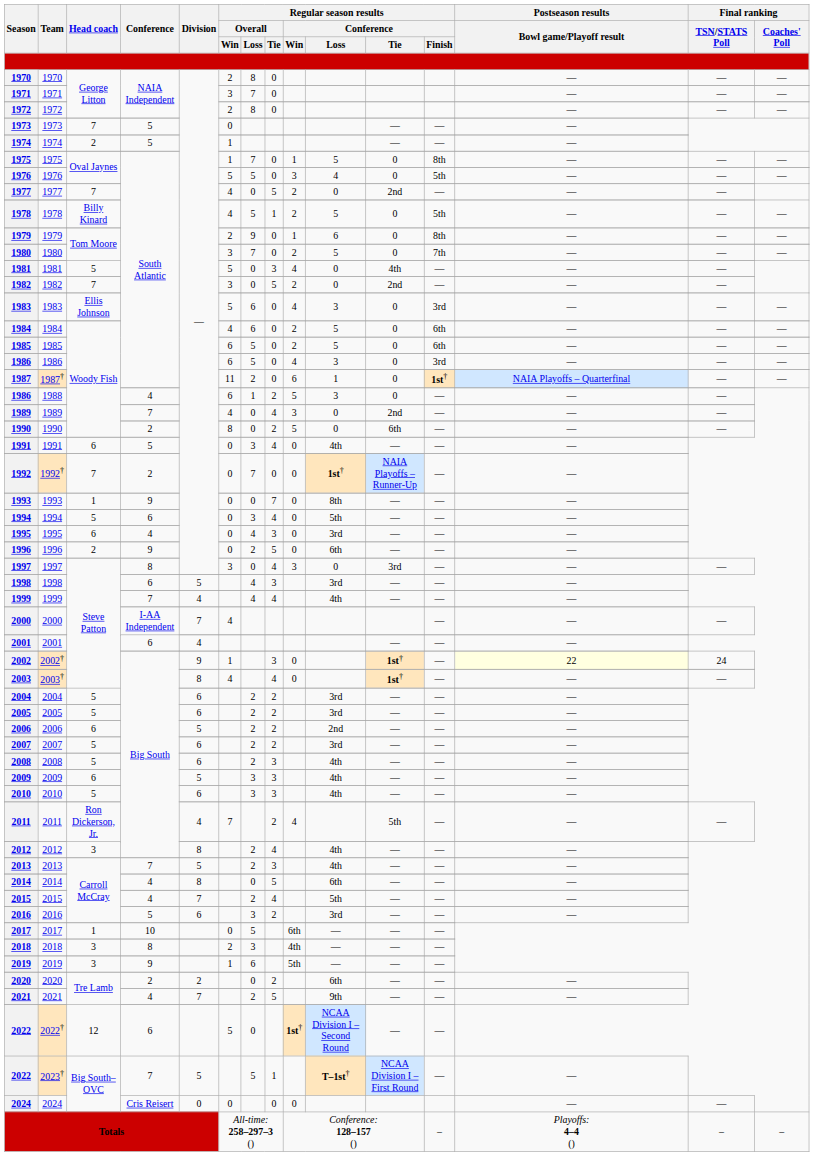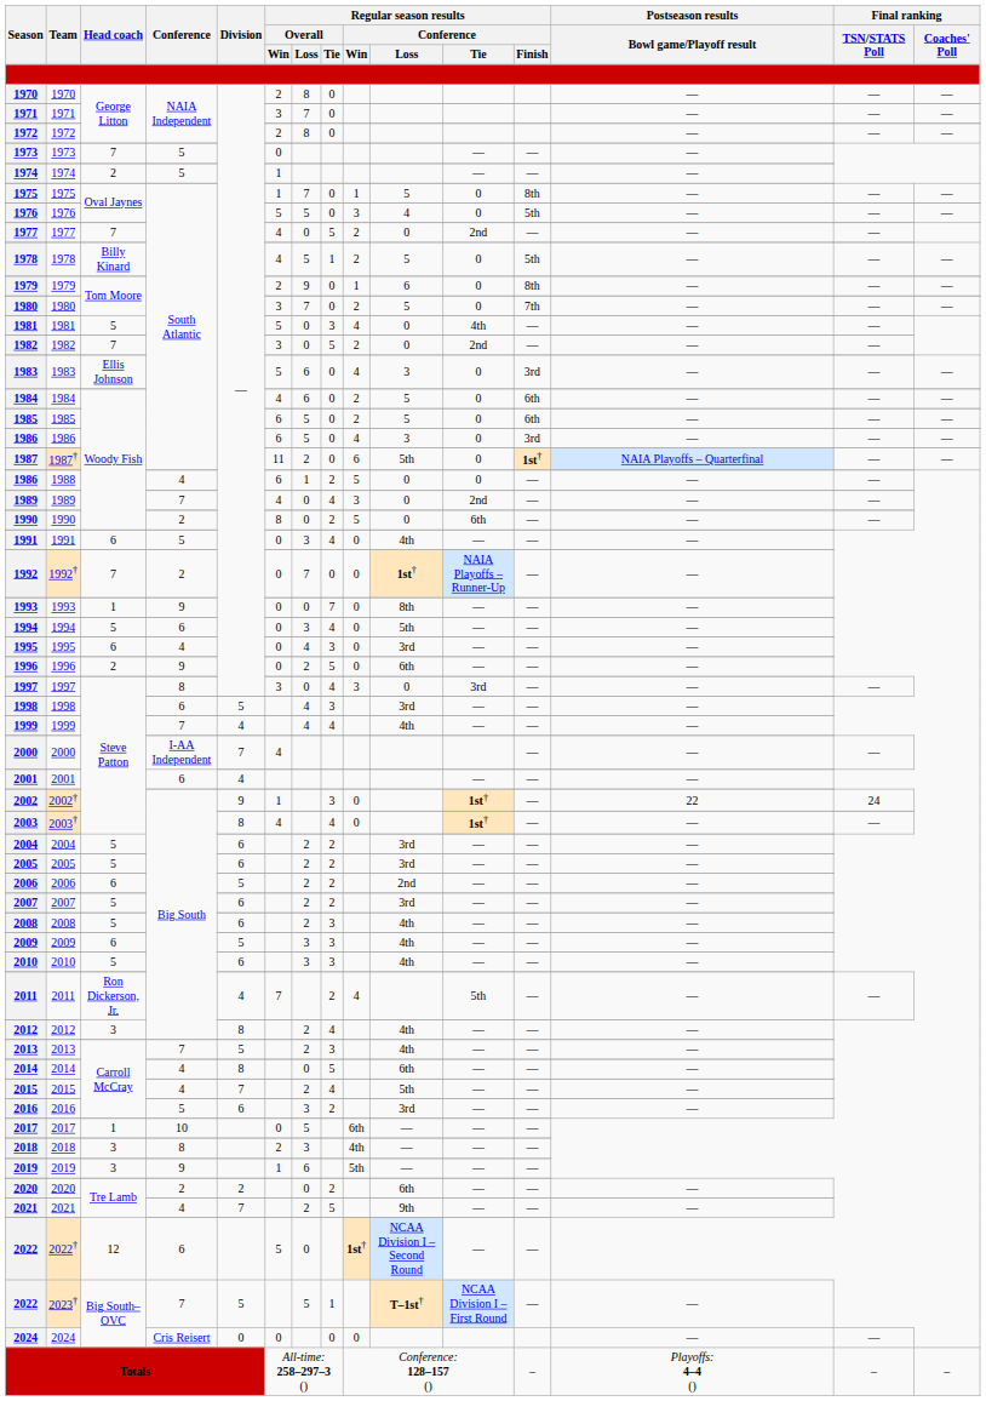 <table class="wikitable" style="font-size: 95%; text-align:center;" width="98%">
 <tr>
 <th rowspan="3">Season</th>
 <th rowspan="3">Team</th>
 <th rowspan="3"><a href='#'>Head coach</a></th>
 <th rowspan="3">Conference</th>
 <th rowspan="3">Division</th>
 <th colspan="7">Regular season results</th>
 <th colspan="1" style="width:29%;">Postseason results</th>
 <th colspan="2" style="width:15%;">Final ranking</th>
 </tr>
 <tr>
 <th colspan="3">Overall</th>
 <th colspan="4">Conference</th>
 <th rowspan="2">Bowl game/Playoff result</th>
 <th rowspan="2" colspan="1"><a href='#'>TSN</a>/<a href='#'>STATS Poll</a></th>
 <th rowspan="2" colspan="1"><a href='#'>Coaches' Poll</a></th>
 </tr>
 <tr>
 <th>Win</th>
 <th>Loss</th>
 <th>Tie</th>
 <th>Win</th>
 <th>Loss</th>
 <th>Tie</th>
 <th>Finish</th>
 </tr>
 <tr>
 <td colspan="16" style="background:#CC0000;color:#CC0000"><span><strong>Gardner–Webb Runnin' Bulldogs</strong></span></td>
 </tr>
 <tr>
 <th scope="row"><a href='#'>1970</a></th>
 <td><a href='#'>1970</a></td>
 <td rowspan="5"><a href='#'>George Litton</a></td>
 <td rowspan="5"><a href='#'>NAIA Independent</a></td>
 <td rowspan="55">—</td>
 <td>2</td>
 <td>8</td>
 <td>0</td>
 <td></td>
 <td></td>
 <td></td>
 <td></td>
 <td>—</td>
 <td>—</td>
 <td>—</td>
 </tr>
 <tr>
 </tr>
 <tr>
 <th scope="row"><a href='#'>1971</a></th>
 <td><a href='#'>1971</a></td>
 <td>3</td>
 <td>7</td>
 <td>0</td>
 <td></td>
 <td></td>
 <td></td>
 <td></td>
 <td>—</td>
 <td>—</td>
 <td>—</td>
 </tr>
 <tr>
 </tr>
 <tr>
 <th scope="row"><a href='#'>1972</a></th>
 <td><a href='#'>1972</a></td>
 <td>2</td>
 <td>8</td>
 <td>0</td>
 <td></td>
 <td></td>
 <td></td>
 <td></td>
 <td>—</td>
 <td>—</td>
 <td>—</td>
 </tr>
 <tr>
 </tr>
 <tr>
 <th scope="row"><a href='#'>1973</a></th>
 <td><a href='#'>1973</a></td>
 <td>7</td>
 <td>5</td>
 <td>0</td>
 <td></td>
 <td></td>
 <td></td>
 <td></td>
 <td>—</td>
 <td>—</td>
 <td>—</td>
 </tr>
 <tr>
 </tr>
 <tr>
 <th scope="row"><a href='#'>1974</a></th>
 <td><a href='#'>1974</a></td>
 <td>2</td>
 <td>5</td>
 <td>1</td>
 <td></td>
 <td></td>
 <td></td>
 <td></td>
 <td>—</td>
 <td>—</td>
 <td>—</td>
 </tr>
 <tr>
 </tr>
 <tr>
 <th scope="row"><a href='#'>1975</a></th>
 <td><a href='#'>1975</a></td>
 <td rowspan="3"><a href='#'>Oval Jaynes</a></td>
 <td rowspan="25"><a href='#'>South Atlantic</a></td>
 <td>1</td>
 <td>7</td>
 <td>0</td>
 <td>1</td>
 <td>5</td>
 <td>0</td>
 <td>8th</td>
 <td>—</td>
 <td>—</td>
 <td>—</td>
 </tr>
 <tr>
 </tr>
 <tr>
 <th scope="row"><a href='#'>1976</a></th>
 <td><a href='#'>1976</a></td>
 <td>5</td>
 <td>5</td>
 <td>0</td>
 <td>3</td>
 <td>4</td>
 <td>0</td>
 <td>5th</td>
 <td>—</td>
 <td>—</td>
 <td>—</td>
 </tr>
 <tr>
 </tr>
 <tr>
 <th scope="row"><a href='#'>1977</a></th>
 <td><a href='#'>1977</a></td>
 <td>7</td>
 <td>4</td>
 <td>0</td>
 <td>5</td>
 <td>2</td>
 <td>0</td>
 <td>2nd</td>
 <td>—</td>
 <td>—</td>
 <td>—</td>
 </tr>
 <tr>
 </tr>
 <tr>
 <th scope="row"><a href='#'>1978</a></th>
 <td><a href='#'>1978</a></td>
 <td rowspan="1"><a href='#'>Billy Kinard</a></td>
 <td>4</td>
 <td>5</td>
 <td>1</td>
 <td>2</td>
 <td>5</td>
 <td>0</td>
 <td>5th</td>
 <td>—</td>
 <td>—</td>
 <td>—</td>
 </tr>
 <tr>
 </tr>
 <tr>
 <th scope="row"><a href='#'>1979</a></th>
 <td><a href='#'>1979</a></td>
 <td rowspan="4"><a href='#'>Tom Moore</a></td>
 <td>2</td>
 <td>9</td>
 <td>0</td>
 <td>1</td>
 <td>6</td>
 <td>0</td>
 <td>8th</td>
 <td>—</td>
 <td>—</td>
 <td>—</td>
 </tr>
 <tr>
 </tr>
 <tr>
 <th scope="row"><a href='#'>1980</a></th>
 <td><a href='#'>1980</a></td>
 <td>3</td>
 <td>7</td>
 <td>0</td>
 <td>2</td>
 <td>5</td>
 <td>0</td>
 <td>7th</td>
 <td>—</td>
 <td>—</td>
 <td>—</td>
 </tr>
 <tr>
 </tr>
 <tr>
 <th scope="row"><a href='#'>1981</a></th>
 <td><a href='#'>1981</a></td>
 <td>5</td>
 <td>5</td>
 <td>0</td>
 <td>3</td>
 <td>4</td>
 <td>0</td>
 <td>4th</td>
 <td>—</td>
 <td>—</td>
 <td>—</td>
 </tr>
 <tr>
 </tr>
 <tr>
 <th scope="row"><a href='#'>1982</a></th>
 <td><a href='#'>1982</a></td>
 <td>7</td>
 <td>3</td>
 <td>0</td>
 <td>5</td>
 <td>2</td>
 <td>0</td>
 <td>2nd</td>
 <td>—</td>
 <td>—</td>
 <td>—</td>
 </tr>
 <tr>
 </tr>
 <tr>
 <th scope="row"><a href='#'>1983</a></th>
 <td><a href='#'>1983</a></td>
 <td rowspan="1"><a href='#'>Ellis Johnson</a></td>
 <td>5</td>
 <td>6</td>
 <td>0</td>
 <td>4</td>
 <td>3</td>
 <td>0</td>
 <td>3rd</td>
 <td>—</td>
 <td>—</td>
 <td>—</td>
 </tr>
 <tr>
 </tr>
 <tr>
 <th scope="row"><a href='#'>1984</a></th>
 <td><a href='#'>1984</a></td>
 <td rowspan="13"><a href='#'>Woody Fish</a></td>
 <td>4</td>
 <td>6</td>
 <td>0</td>
 <td>2</td>
 <td>5</td>
 <td>0</td>
 <td>6th</td>
 <td>—</td>
 <td>—</td>
 <td>—</td>
 </tr>
 <tr>
 </tr>
 <tr>
 <th scope="row"><a href='#'>1985</a></th>
 <td><a href='#'>1985</a></td>
 <td>6</td>
 <td>5</td>
 <td>0</td>
 <td>2</td>
 <td>5</td>
 <td>0</td>
 <td>6th</td>
 <td>—</td>
 <td>—</td>
 <td>—</td>
 </tr>
 <tr>
 </tr>
 <tr>
 <th scope="row"><a href='#'>1986</a></th>
 <td><a href='#'>1986</a></td>
 <td>6</td>
 <td>5</td>
 <td>0</td>
 <td>4</td>
 <td>3</td>
 <td>0</td>
 <td>3rd</td>
 <td>—</td>
 <td>—</td>
 <td>—</td>
 </tr>
 <tr>
 </tr>
 <tr>
 <th scope="row"><a href='#'>1987</a></th>
 <td style="background:#ffe6bd;"><a href='#'>1987</a><sup>†</sup></td>
 <td>11</td>
 <td>2</td>
 <td>0</td>
 <td>6</td>
-<td>1</td>
+<td>5th</td>
 <td>0</td>
 <td style="background:#ffe6bd;"><strong>1st</strong><sup>†</sup></td>
 <td style="background:#d0e7ff;"><a href='#'>NAIA Playoffs – Quarterfinal</a></td>
 <td>—</td>
 <td>—</td>
 </tr>
 <tr>
 </tr>
 <tr>
 <th scope="row"><a href='#'>1986</a></th>
 <td><a href='#'>1988</a></td>
 <td>4</td>
 <td>6</td>
 <td>1</td>
 <td>2</td>
 <td>5</td>
-<td>3</td>
+<td>0</td>
 <td>0</td>
 <td>—</td>
 <td>—</td>
 <td>—</td>
 </tr>
 <tr>
 </tr>
 <tr>
 <th scope="row"><a href='#'>1989</a></th>
 <td><a href='#'>1989</a></td>
 <td>7</td>
 <td>4</td>
 <td>0</td>
 <td>4</td>
 <td>3</td>
 <td>0</td>
 <td>2nd</td>
 <td>—</td>
 <td>—</td>
 <td>—</td>
 </tr>
 <tr>
 </tr>
 <tr>
 <th scope="row"><a href='#'>1990</a></th>
 <td><a href='#'>1990</a></td>
 <td>2</td>
 <td>8</td>
 <td>0</td>
 <td>2</td>
 <td>5</td>
 <td>0</td>
 <td>6th</td>
 <td>—</td>
 <td>—</td>
 <td>—</td>
 </tr>
 <tr>
 </tr>
 <tr>
 <th scope="row"><a href='#'>1991</a></th>
 <td><a href='#'>1991</a></td>
 <td>6</td>
 <td>5</td>
 <td>0</td>
 <td>3</td>
 <td>4</td>
 <td>0</td>
 <td>4th</td>
 <td>—</td>
 <td>—</td>
 <td>—</td>
 </tr>
 <tr>
 </tr>
 <tr>
 <th scope="row"><a href='#'>1992</a></th>
 <td style="background:#ffe6bd;"><a href='#'>1992</a><sup>†</sup></td>
 <td>7</td>
 <td>2</td>
 <td>0</td>
 <td>7</td>
 <td>0</td>
 <td>0</td>
 <td style="background:#ffe6bd;"><strong>1st</strong><sup>†</sup></td>
 <td style="background:#d0e7ff;"><a href='#'>NAIA Playoffs – Runner-Up</a></td>
 <td>—</td>
 <td>—</td>
 </tr>
 <tr>
 </tr>
 <tr>
 <th scope="row"><a href='#'>1993</a></th>
 <td><a href='#'>1993</a></td>
 <td>1</td>
 <td>9</td>
 <td>0</td>
 <td>0</td>
 <td>7</td>
 <td>0</td>
 <td>8th</td>
 <td>—</td>
 <td>—</td>
 <td>—</td>
 </tr>
 <tr>
 </tr>
 <tr>
 <th scope="row"><a href='#'>1994</a></th>
 <td><a href='#'>1994</a></td>
 <td>5</td>
 <td>6</td>
 <td>0</td>
 <td>3</td>
 <td>4</td>
 <td>0</td>
 <td>5th</td>
 <td>—</td>
 <td>—</td>
 <td>—</td>
 </tr>
 <tr>
 </tr>
 <tr>
 <th scope="row"><a href='#'>1995</a></th>
 <td><a href='#'>1995</a></td>
 <td>6</td>
 <td>4</td>
 <td>0</td>
 <td>4</td>
 <td>3</td>
 <td>0</td>
 <td>3rd</td>
 <td>—</td>
 <td>—</td>
 <td>—</td>
 </tr>
 <tr>
 </tr>
 <tr>
 <th scope="row"><a href='#'>1996</a></th>
 <td><a href='#'>1996</a></td>
 <td>2</td>
 <td>9</td>
 <td>0</td>
 <td>2</td>
 <td>5</td>
 <td>0</td>
 <td>6th</td>
 <td>—</td>
 <td>—</td>
 <td>—</td>
 </tr>
 <tr>
 </tr>
 <tr>
 <th scope="row"><a href='#'>1997</a></th>
 <td><a href='#'>1997</a></td>
 <td rowspan="14"><a href='#'>Steve Patton</a></td>
 <td>8</td>
 <td>3</td>
 <td>0</td>
 <td>4</td>
 <td>3</td>
 <td>0</td>
 <td>3rd</td>
 <td>—</td>
 <td>—</td>
 <td>—</td>
 </tr>
 <tr>
 </tr>
 <tr>
 <th scope="row"><a href='#'>1998</a></th>
 <td><a href='#'>1998</a></td>
 <td>6</td>
 <td>5</td>
 <td></td>
 <td>4</td>
 <td>3</td>
 <td></td>
 <td>3rd</td>
 <td>—</td>
 <td>—</td>
 <td>—</td>
 </tr>
 <tr>
 </tr>
 <tr>
 <th scope="row"><a href='#'>1999</a></th>
 <td><a href='#'>1999</a></td>
 <td>7</td>
 <td>4</td>
 <td></td>
 <td>4</td>
 <td>4</td>
 <td></td>
 <td>4th</td>
 <td>—</td>
 <td>—</td>
 <td>—</td>
 </tr>
 <tr>
 </tr>
 <tr>
 <th scope="row"><a href='#'>2000</a></th>
 <td><a href='#'>2000</a></td>
 <td rowspan="2"><a href='#'>I-AA Independent</a></td>
 <td>7</td>
 <td>4</td>
 <td></td>
 <td></td>
 <td></td>
 <td></td>
 <td></td>
 <td>—</td>
 <td>—</td>
 <td>—</td>
 </tr>
 <tr>
 </tr>
 <tr>
 <th scope="row"><a href='#'>2001</a></th>
 <td><a href='#'>2001</a></td>
 <td>6</td>
 <td>4</td>
 <td></td>
 <td></td>
 <td></td>
 <td></td>
 <td></td>
 <td>—</td>
 <td>—</td>
 <td>—</td>
 </tr>
 <tr>
 </tr>
 <tr>
 <th scope="row"><a href='#'>2002</a></th>
 <td style="background:#ffe6bd;"><a href='#'>2002</a><sup>†</sup></td>
 <td rowspan="21"><a href='#'>Big South</a></td>
 <td>9</td>
 <td>1</td>
 <td></td>
 <td>3</td>
 <td>0</td>
 <td></td>
 <td style="background:#ffe6bd;"><strong>1st</strong><sup>†</sup></td>
 <td>—</td>
-<td style="background: lightyellow;">22</td>
+<td>22</td>
 <td>24</td>
 </tr>
 <tr>
 </tr>
 <tr>
 <th scope="row"><a href='#'>2003</a></th>
 <td style="background:#ffe6bd;"><a href='#'>2003</a><sup>†</sup></td>
 <td>8</td>
 <td>4</td>
 <td></td>
 <td>4</td>
 <td>0</td>
 <td></td>
 <td style="background:#ffe6bd;"><strong>1st</strong><sup>†</sup></td>
 <td>—</td>
 <td>—</td>
 <td>—</td>
 </tr>
 <tr>
 </tr>
 <tr>
 <th scope="row"><a href='#'>2004</a></th>
 <td><a href='#'>2004</a></td>
 <td>5</td>
 <td>6</td>
 <td></td>
 <td>2</td>
 <td>2</td>
 <td></td>
 <td>3rd</td>
 <td>—</td>
 <td>—</td>
 <td>—</td>
 </tr>
 <tr>
 </tr>
 <tr>
 <th scope="row"><a href='#'>2005</a></th>
 <td><a href='#'>2005</a></td>
 <td>5</td>
 <td>6</td>
 <td></td>
 <td>2</td>
 <td>2</td>
 <td></td>
 <td>3rd</td>
 <td>—</td>
 <td>—</td>
 <td>—</td>
 </tr>
 <tr>
 </tr>
 <tr>
 <th scope="row"><a href='#'>2006</a></th>
 <td><a href='#'>2006</a></td>
 <td>6</td>
 <td>5</td>
 <td></td>
 <td>2</td>
 <td>2</td>
 <td></td>
 <td>2nd</td>
 <td>—</td>
 <td>—</td>
 <td>—</td>
 </tr>
 <tr>
 </tr>
 <tr>
 <th scope="row"><a href='#'>2007</a></th>
 <td><a href='#'>2007</a></td>
 <td>5</td>
 <td>6</td>
 <td></td>
 <td>2</td>
 <td>2</td>
 <td></td>
 <td>3rd</td>
 <td>—</td>
 <td>—</td>
 <td>—</td>
 </tr>
 <tr>
 </tr>
 <tr>
 <th scope="row"><a href='#'>2008</a></th>
 <td><a href='#'>2008</a></td>
 <td>5</td>
 <td>6</td>
 <td></td>
 <td>2</td>
 <td>3</td>
 <td></td>
 <td>4th</td>
 <td>—</td>
 <td>—</td>
 <td>—</td>
 </tr>
 <tr>
 </tr>
 <tr>
 <th scope="row"><a href='#'>2009</a></th>
 <td><a href='#'>2009</a></td>
 <td>6</td>
 <td>5</td>
 <td></td>
 <td>3</td>
 <td>3</td>
 <td></td>
 <td>4th</td>
 <td>—</td>
 <td>—</td>
 <td>—</td>
 </tr>
 <tr>
 </tr>
 <tr>
 <th scope="row"><a href='#'>2010</a></th>
 <td><a href='#'>2010</a></td>
 <td>5</td>
 <td>6</td>
 <td></td>
 <td>3</td>
 <td>3</td>
 <td></td>
 <td>4th</td>
 <td>—</td>
 <td>—</td>
 <td>—</td>
 </tr>
 <tr>
 </tr>
 <tr>
 <th scope="row"><a href='#'>2011</a></th>
 <td><a href='#'>2011</a></td>
 <td rowspan="2"><a href='#'>Ron Dickerson, Jr.</a></td>
 <td>4</td>
 <td>7</td>
 <td></td>
 <td>2</td>
 <td>4</td>
 <td></td>
 <td>5th</td>
 <td>—</td>
 <td>—</td>
 <td>—</td>
 </tr>
 <tr>
 </tr>
 <tr>
 <th scope="row"><a href='#'>2012</a></th>
 <td><a href='#'>2012</a></td>
 <td>3</td>
 <td>8</td>
 <td></td>
 <td>2</td>
 <td>4</td>
 <td></td>
 <td>4th</td>
 <td>—</td>
 <td>—</td>
 <td>—</td>
 </tr>
 <tr>
 </tr>
 <tr>
 <th scope="row"><a href='#'>2013</a></th>
 <td><a href='#'>2013</a></td>
 <td rowspan="7"><a href='#'>Carroll McCray</a></td>
 <td>7</td>
 <td>5</td>
 <td></td>
 <td>2</td>
 <td>3</td>
 <td></td>
 <td>4th</td>
 <td>—</td>
 <td>—</td>
 <td>—</td>
 </tr>
 <tr>
 </tr>
 <tr>
 <th scope="row"><a href='#'>2014</a></th>
 <td><a href='#'>2014</a></td>
 <td>4</td>
 <td>8</td>
 <td></td>
 <td>0</td>
 <td>5</td>
 <td></td>
 <td>6th</td>
 <td>—</td>
 <td>—</td>
 <td>—</td>
 </tr>
 <tr>
 </tr>
 <tr>
 <th scope="row"><a href='#'>2015</a></th>
 <td><a href='#'>2015</a></td>
 <td>4</td>
 <td>7</td>
 <td></td>
 <td>2</td>
 <td>4</td>
 <td></td>
 <td>5th</td>
 <td>—</td>
 <td>—</td>
 <td>—</td>
 </tr>
 <tr>
 </tr>
 <tr>
 <th scope="row"><a href='#'>2016</a></th>
 <td><a href='#'>2016</a></td>
 <td>5</td>
 <td>6</td>
 <td></td>
 <td>3</td>
 <td>2</td>
 <td></td>
 <td>3rd</td>
 <td>—</td>
 <td>—</td>
 <td>—</td>
 </tr>
 <tr>
 </tr>
 <tr>
 <th scope="row"><a href='#'>2017</a></th>
 <td><a href='#'>2017</a></td>
 <td>1</td>
 <td>10</td>
 <td></td>
 <td>0</td>
 <td>5</td>
 <td></td>
 <td>6th</td>
 <td>—</td>
 <td>—</td>
 <td>—</td>
 </tr>
 <tr>
 </tr>
 <tr>
 <th scope="row"><a href='#'>2018</a></th>
 <td><a href='#'>2018</a></td>
 <td>3</td>
 <td>8</td>
 <td></td>
 <td>2</td>
 <td>3</td>
 <td></td>
 <td>4th</td>
 <td>—</td>
 <td>—</td>
 <td>—</td>
 </tr>
 <tr>
 </tr>
 <tr>
 <th scope="row"><a href='#'>2019</a></th>
 <td><a href='#'>2019</a></td>
 <td>3</td>
 <td>9</td>
 <td></td>
 <td>1</td>
 <td>6</td>
 <td></td>
 <td>5th</td>
 <td>—</td>
 <td>—</td>
 <td>—</td>
 </tr>
 <tr>
 </tr>
 <tr>
 <th scope="row"><a href='#'>2020</a></th>
 <td><a href='#'>2020</a></td>
 <td rowspan="4"><a href='#'>Tre Lamb</a></td>
 <td>2</td>
 <td>2</td>
 <td></td>
 <td>0</td>
 <td>2</td>
 <td></td>
 <td>6th</td>
 <td>—</td>
 <td>—</td>
 <td>—</td>
 </tr>
 <tr>
 </tr>
 <tr>
 <th scope="row"><a href='#'>2021</a></th>
 <td><a href='#'>2021</a></td>
 <td>4</td>
 <td>7</td>
 <td></td>
 <td>2</td>
 <td>5</td>
 <td></td>
 <td>9th</td>
 <td>—</td>
 <td>—</td>
 <td>—</td>
 </tr>
 <tr>
 </tr>
 <tr>
 <th scope="row"><a href='#'>2022</a></th>
 <td style="background:#ffe6bd;"><a href='#'>2022</a><sup>†</sup></td>
 <td>12</td>
 <td>6</td>
 <td></td>
 <td>5</td>
 <td>0</td>
 <td></td>
 <td style="background:#ffe6bd;"><strong>1st</strong><sup>†</sup></td>
 <td style="background: #d0e7ff;"><a href='#'>NCAA Division I – Second Round</a></td>
 <td>—</td>
 <td>—</td>
 </tr>
 <tr>
 <th scope="row"><a href='#'>2022</a></th>
 <td style="background:#ffe6bd;"><a href='#'>2023</a><sup>†</sup></td>
 <td rowspan="2"><a href='#'>Big South–OVC</a></td>
 <td>7</td>
 <td>5</td>
 <td></td>
 <td>5</td>
 <td>1</td>
 <td></td>
 <td style="background:#ffe6bd;"><strong>T–1st</strong><sup>†</sup></td>
 <td style="background: #d0e7ff;"><a href='#'>NCAA Division I – First Round</a></td>
 <td>—</td>
 <td>—</td>
 </tr>
 <tr>
 <th scope="row"><a href='#'>2024</a></th>
 <td><a href='#'>2024</a></td>
 <td><a href='#'>Cris Reisert</a></td>
 <td>0</td>
 <td>0</td>
 <td></td>
 <td>0</td>
 <td>0</td>
 <td></td>
 <td></td>
 <td></td>
 <td>—</td>
 <td>—</td>
 </tr>
 <tr>
 <td colspan="5" bgcolor="#CC0000"><span> <strong>Totals</strong></span></td>
 <td colspan="3"><em>All-time:</em><br><strong>258–297–3</strong><br>()</td>
 <td colspan="3"><em>Conference:</em><br><strong>128–157</strong><br>()</td>
 <td>–</td>
 <td><em>Playoffs:</em><br><strong>4–4</strong><br>()</td>
 <td>–</td>
 <td>–</td>
 </tr>
 </table>
